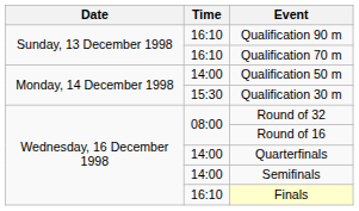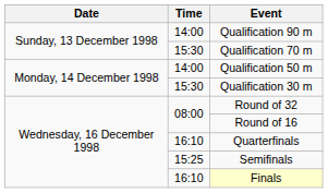 <table class = "wikitable" style="text-align:center;">
 <tr>
 <th width=220>Date</th>
 <th width=50>Time</th>
 <th width=150>Event</th>
 </tr>
 <tr>
 <td rowspan=2>Sunday, 13 December 1998</td>
-<td>16:10</td>
+<td>14:00</td>
 <td>Qualification 90 m</td>
 </tr>
 <tr>
-<td>16:10</td>
+<td>15:30</td>
 <td>Qualification 70 m</td>
 </tr>
 <tr>
 <td rowspan=2>Monday, 14 December 1998</td>
 <td>14:00</td>
 <td>Qualification 50 m</td>
 </tr>
 <tr>
 <td>15:30</td>
 <td>Qualification 30 m</td>
 </tr>
 <tr>
 <td rowspan=5>Wednesday, 16 December 1998</td>
 <td rowspan=2>08:00</td>
 <td>Round of 32</td>
 </tr>
 <tr>
 <td>Round of 16</td>
 </tr>
 <tr>
-<td>14:00</td>
+<td>16:10</td>
 <td>Quarterfinals</td>
 </tr>
 <tr>
-<td>14:00</td>
+<td>15:25</td>
 <td>Semifinals</td>
 </tr>
 <tr>
 <td>16:10</td>
 <td bgcolor=ffffcc>Finals</td>
 </tr>
 </table>
